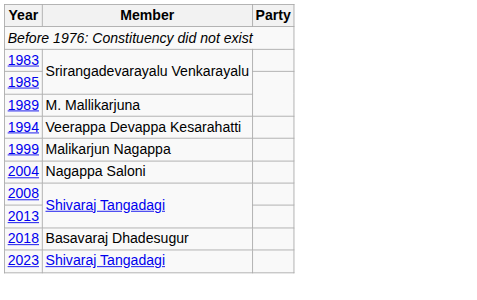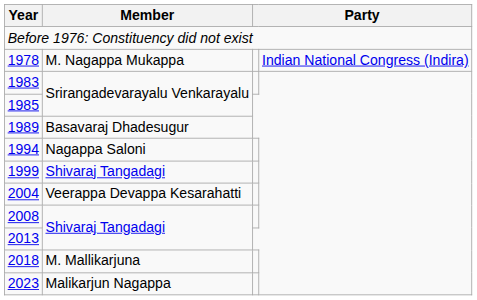 <table class="wikitable sortable">
 <tr>
 <th>Year</th>
 <th>Member</th>
 <th colspan="2">Party</th>
 </tr>
 <tr>
 <td colspan=4><em>Before 1976: Constituency did not exist</em></td>
+</tr>
+<tr>
+<td><a href='#'>1978</a></td>
+<td>M. Nagappa Mukappa</td>
+<td bgcolor=></td>
+<td><a href='#'>Indian National Congress (Indira)</a></td>
 </tr>
 <tr>
 <td><a href='#'>1983</a></td>
 <td rowspan=2>Srirangadevarayalu Venkarayalu</td>
 <td></td>
 </tr>
 <tr>
 <td><a href='#'>1985</a></td>
 </tr>
 <tr>
 <td><a href='#'>1989</a></td>
-<td>M. Mallikarjuna</td>
+<td>Basavaraj Dhadesugur</td>
 </tr>
 <tr>
 <td><a href='#'>1994</a></td>
-<td>Veerappa Devappa Kesarahatti</td>
+<td>Nagappa Saloni</td>
 <td></td>
 </tr>
 <tr>
 <td><a href='#'>1999</a></td>
-<td>Malikarjun Nagappa</td>
+<td><a href='#'>Shivaraj Tangadagi</a></td>
 <td></td>
 </tr>
 <tr>
 <td><a href='#'>2004</a></td>
-<td>Nagappa Saloni</td>
+<td>Veerappa Devappa Kesarahatti</td>
 <td></td>
 </tr>
 <tr>
 <td><a href='#'>2008</a></td>
 <td rowspan=2><a href='#'>Shivaraj Tangadagi</a></td>
 <td></td>
 </tr>
 <tr>
 <td><a href='#'>2013</a></td>
 </tr>
 <tr>
 <td><a href='#'>2018</a></td>
-<td>Basavaraj Dhadesugur</td>
+<td>M. Mallikarjuna</td>
 <td></td>
 </tr>
 <tr>
 <td><a href='#'>2023</a></td>
-<td><a href='#'>Shivaraj Tangadagi</a></td>
+<td>Malikarjun Nagappa</td>
 <td></td>
 </tr>
 </table>
